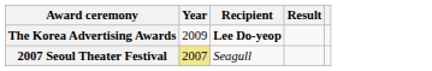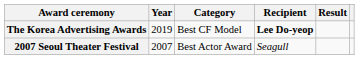 <table class="wikitable plainrowheaders sortable">
 <tr>
 <th scope="col">Award ceremony</th>
 <th scope="col">Year</th>
+<th scope="col">Category</th>
 <th scope="col">Recipient</th>
 <th scope="col">Result</th>
 <th scope="col" class="unsortable"></th>
 </tr>
 <tr>
 <th rowspan="1" scope="row">The Korea Advertising Awards</th>
-<td style="text-align:center">2009</td>
+<td style="text-align:center">2019</td>
+<td>Best CF Model</td>
 <td><strong>Lee Do-yeop<br></strong></td>
 <td></td>
 <td style="text-align:center"></td>
 </tr>
 <tr>
 <th scope="row">2007 Seoul Theater Festival</th>
-<td style="background: khaki; text-align:center">2007</td>
+<td style="text-align:center">2007</td>
+<td>Best Actor Award</td>
 <td><em>Seagull</em></td>
 <td></td>
 <td style="text-align:center"></td>
 </tr>
 </table>
